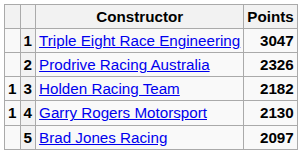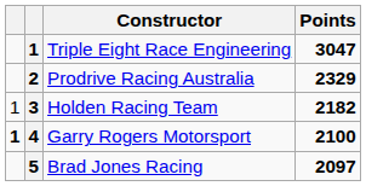 <table class="wikitable" style="font-size: 95%;">
 <tr>
 <th></th>
 <th></th>
 <th>Constructor</th>
 <th>Points</th>
 </tr>
 <tr>
 <td align="left"></td>
 <th>1</th>
 <td><a href='#'>Triple Eight Race Engineering</a></td>
 <td align="right"><strong>3047</strong></td>
 </tr>
 <tr>
 <td align="left"></td>
 <th>2</th>
 <td><a href='#'>Prodrive Racing Australia</a></td>
-<td align="right"><strong>2326</strong></td>
+<td align="right"><strong>2329</strong></td>
 </tr>
 <tr>
-<td align="left"><strong> 1</strong></td>
+<td align="left"> 1</td>
 <th>3</th>
 <td><a href='#'>Holden Racing Team</a></td>
 <td align="right"><strong>2182</strong></td>
 </tr>
 <tr>
 <td align="left"><strong> 1</strong></td>
 <th>4</th>
 <td><a href='#'>Garry Rogers Motorsport</a></td>
-<td align="right"><strong>2130</strong></td>
+<td align="right"><strong>2100</strong></td>
 </tr>
 <tr>
 <td align="left"></td>
 <th>5</th>
 <td><a href='#'>Brad Jones Racing</a></td>
 <td align="right"><strong>2097</strong></td>
 </tr>
 <tr>
 </tr>
 </table>
